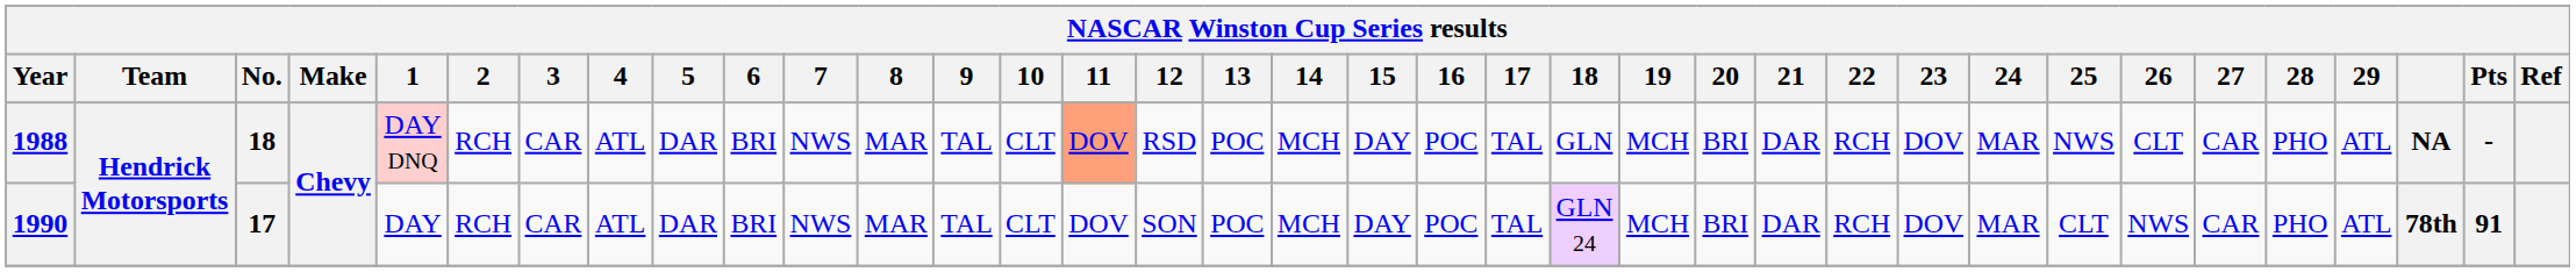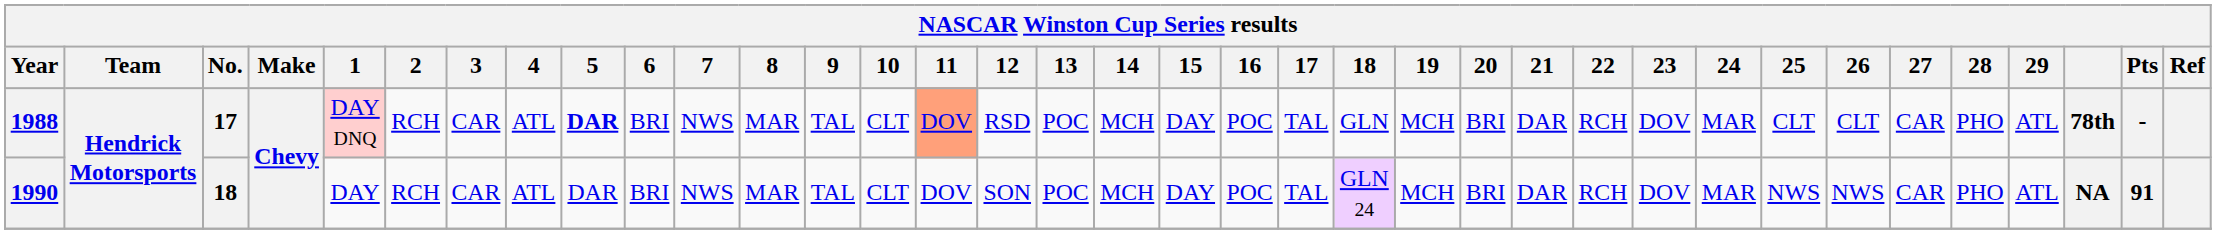 <table class="wikitable" style="text-align:center; font-size:75%">
 <tr>
 <th colspan=45><a href='#'>NASCAR</a> <a href='#'>Winston Cup Series</a> results</th>
 </tr>
 <tr>
 <th>Year</th>
 <th>Team</th>
 <th>No.</th>
 <th>Make</th>
 <th>1</th>
 <th>2</th>
 <th>3</th>
 <th>4</th>
 <th>5</th>
 <th>6</th>
 <th>7</th>
 <th>8</th>
 <th>9</th>
 <th>10</th>
 <th>11</th>
 <th>12</th>
 <th>13</th>
 <th>14</th>
 <th>15</th>
 <th>16</th>
 <th>17</th>
 <th>18</th>
 <th>19</th>
 <th>20</th>
 <th>21</th>
 <th>22</th>
 <th>23</th>
 <th>24</th>
 <th>25</th>
 <th>26</th>
 <th>27</th>
 <th>28</th>
 <th>29</th>
 <th></th>
 <th>Pts</th>
 <th>Ref</th>
 </tr>
 <tr>
 <th><a href='#'>1988</a></th>
 <th rowspan="2"><a href='#'>Hendrick Motorsports</a></th>
-<th>18</th>
+<th>17</th>
 <th rowspan="2"><a href='#'>Chevy</a></th>
 <td style="background:#FFCFCF;"><a href='#'>DAY</a><br><small>DNQ</small></td>
 <td><a href='#'>RCH</a></td>
 <td><a href='#'>CAR</a></td>
 <td><a href='#'>ATL</a></td>
-<td><a href='#'>DAR</a></td>
+<td><strong><a href='#'>DAR</a></strong></td>
 <td><a href='#'>BRI</a></td>
 <td><a href='#'>NWS</a></td>
 <td><a href='#'>MAR</a></td>
 <td><a href='#'>TAL</a></td>
 <td><a href='#'>CLT</a></td>
 <td style="background: lightsalmon;"><a href='#'>DOV</a></td>
 <td><a href='#'>RSD</a></td>
 <td><a href='#'>POC</a></td>
 <td><a href='#'>MCH</a></td>
 <td><a href='#'>DAY</a></td>
 <td><a href='#'>POC</a></td>
 <td><a href='#'>TAL</a></td>
 <td><a href='#'>GLN</a></td>
 <td><a href='#'>MCH</a></td>
 <td><a href='#'>BRI</a></td>
 <td><a href='#'>DAR</a></td>
 <td><a href='#'>RCH</a></td>
 <td><a href='#'>DOV</a></td>
 <td><a href='#'>MAR</a></td>
-<td><a href='#'>NWS</a></td>
+<td><a href='#'>CLT</a></td>
 <td><a href='#'>CLT</a></td>
 <td><a href='#'>CAR</a></td>
 <td><a href='#'>PHO</a></td>
 <td><a href='#'>ATL</a></td>
-<th>NA</th>
+<th>78th</th>
 <th>-</th>
 <th></th>
 </tr>
 <tr>
 <th><a href='#'>1990</a></th>
-<th>17</th>
+<th>18</th>
 <td><a href='#'>DAY</a></td>
 <td><a href='#'>RCH</a></td>
 <td><a href='#'>CAR</a></td>
 <td><a href='#'>ATL</a></td>
 <td><a href='#'>DAR</a></td>
 <td><a href='#'>BRI</a></td>
 <td><a href='#'>NWS</a></td>
 <td><a href='#'>MAR</a></td>
 <td><a href='#'>TAL</a></td>
 <td><a href='#'>CLT</a></td>
 <td><a href='#'>DOV</a></td>
 <td><a href='#'>SON</a></td>
 <td><a href='#'>POC</a></td>
 <td><a href='#'>MCH</a></td>
 <td><a href='#'>DAY</a></td>
 <td><a href='#'>POC</a></td>
 <td><a href='#'>TAL</a></td>
 <td style="background:#EFCFFF;"><a href='#'>GLN</a><br><small>24</small></td>
 <td><a href='#'>MCH</a></td>
 <td><a href='#'>BRI</a></td>
 <td><a href='#'>DAR</a></td>
 <td><a href='#'>RCH</a></td>
 <td><a href='#'>DOV</a></td>
 <td><a href='#'>MAR</a></td>
-<td><a href='#'>CLT</a></td>
+<td><a href='#'>NWS</a></td>
 <td><a href='#'>NWS</a></td>
 <td><a href='#'>CAR</a></td>
 <td><a href='#'>PHO</a></td>
 <td><a href='#'>ATL</a></td>
-<th>78th</th>
+<th>NA</th>
 <th>91</th>
 <th></th>
 </tr>
 <tr>
 </tr>
 </table>
